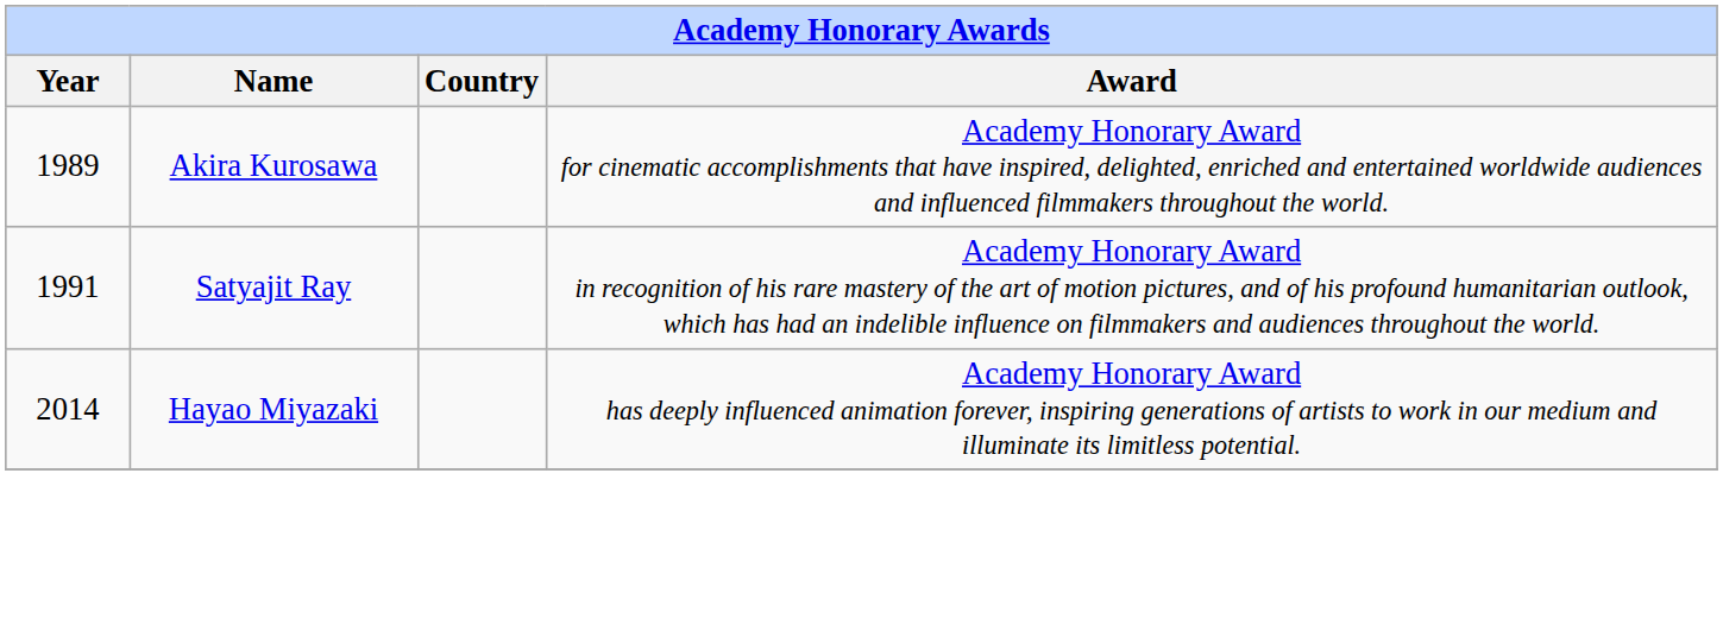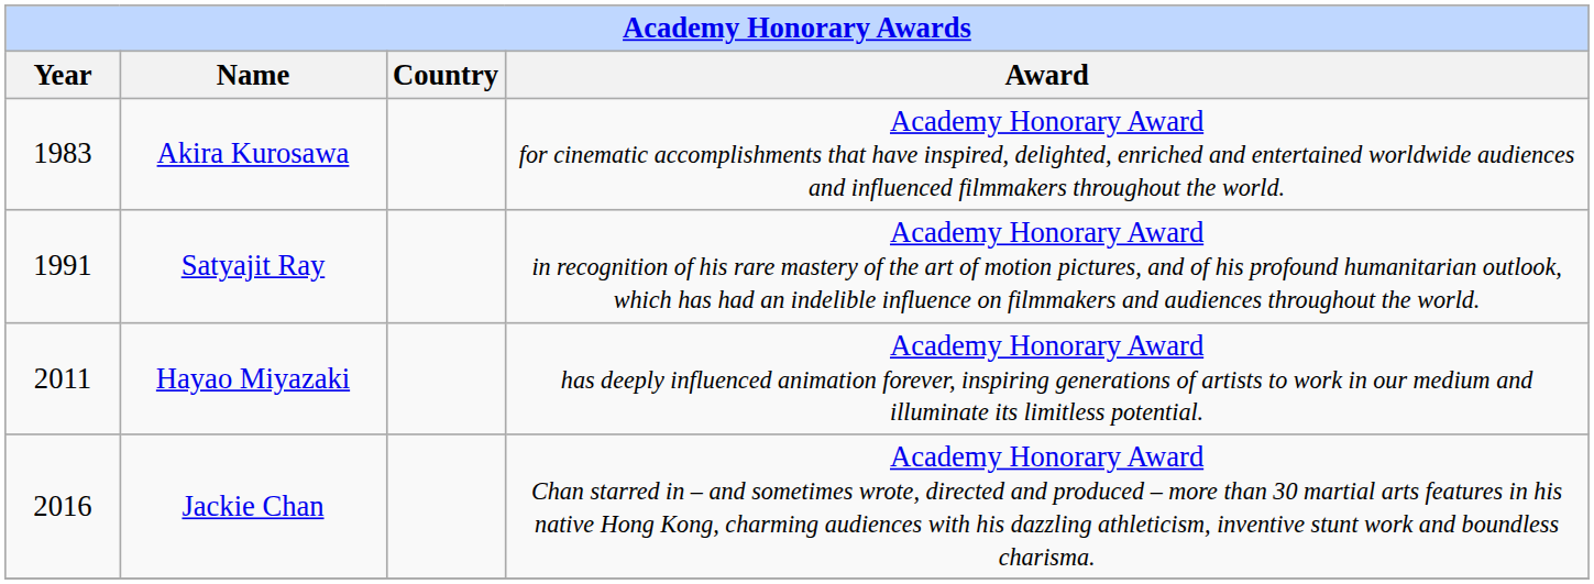 <table class="wikitable" style="text-align: center">
 <tr style="background:#bfd7ff;">
 <td colspan="4" style="text-align:center;"><strong><a href='#'>Academy Honorary Awards</a></strong></td>
 </tr>
 <tr style="background:#ebf5ff;">
 <th style="width:075px;">Year</th>
 <th style="width:200px;">Name</th>
 <th style="width:050px;">Country</th>
 <th style="width:1000px;">Award</th>
 </tr>
 <tr>
-<td>1989</td>
+<td>1983</td>
 <td><a href='#'>Akira Kurosawa</a></td>
 <td></td>
 <td><a href='#'>Academy Honorary Award</a><br><small><em>for cinematic accomplishments that have inspired, delighted, enriched and entertained worldwide audiences and influenced filmmakers throughout the world.</em></small></td>
 </tr>
 <tr>
 <td>1991</td>
 <td><a href='#'>Satyajit Ray</a></td>
 <td></td>
 <td><a href='#'>Academy Honorary Award</a><br><small><em>in recognition of his rare mastery of the art of motion pictures, and of his profound humanitarian outlook, which has had an indelible influence on filmmakers and audiences throughout the world.</em></small></td>
 </tr>
 <tr>
-<td>2014</td>
+<td>2011</td>
 <td><a href='#'>Hayao Miyazaki</a></td>
 <td></td>
 <td><a href='#'>Academy Honorary Award</a><br><small><em>has deeply influenced animation forever, inspiring generations of artists to work in our medium and illuminate its limitless potential.</em></small></td>
 </tr>
 <tr>
+<td>2016</td>
+<td><a href='#'>Jackie Chan</a></td>
+<td></td>
+<td><a href='#'>Academy Honorary Award</a><br><small><em>Chan starred in – and sometimes wrote, directed and produced – more than 30 martial arts features in his native Hong Kong, charming audiences with his dazzling athleticism, inventive stunt work and boundless charisma.</em></small></td>
+</tr>
+<tr>
 </tr>
 </table>
